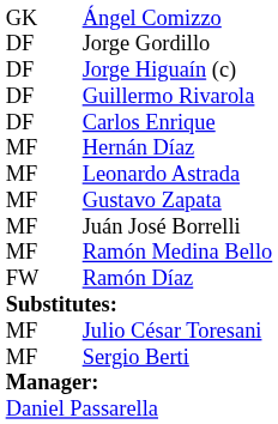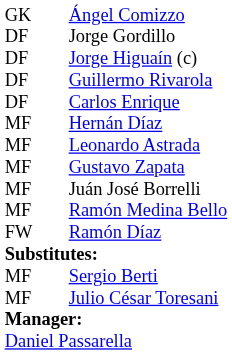 <table cellspacing="0" cellpadding="0" style="font-size:90%; margin:0.2em auto;">
 <tr>
 <th width="25"></th>
 <th width="25"></th>
 </tr>
 <tr>
 <td>GK</td>
 <td></td>
 <td> <a href='#'>Ángel Comizzo</a></td>
 </tr>
 <tr>
 <td>DF</td>
 <td></td>
 <td> Jorge Gordillo</td>
 </tr>
 <tr>
 <td>DF</td>
 <td></td>
 <td> <a href='#'>Jorge Higuaín</a> (c)</td>
 </tr>
 <tr>
 <td>DF</td>
 <td></td>
 <td> <a href='#'>Guillermo Rivarola</a></td>
 </tr>
 <tr>
 <td>DF</td>
 <td></td>
 <td> <a href='#'>Carlos Enrique</a></td>
 </tr>
 <tr>
 <td>MF</td>
 <td></td>
 <td> <a href='#'>Hernán Díaz</a></td>
 <td></td>
 <td></td>
 </tr>
 <tr>
 <td>MF</td>
 <td></td>
 <td> <a href='#'>Leonardo Astrada</a></td>
 </tr>
 <tr>
 <td>MF</td>
 <td></td>
 <td> <a href='#'>Gustavo Zapata</a></td>
 <td></td>
 <td></td>
 </tr>
 <tr>
 <td>MF</td>
 <td></td>
 <td> Juán José Borrelli</td>
 </tr>
 <tr>
 <td>MF</td>
 <td></td>
 <td> <a href='#'>Ramón Medina Bello</a></td>
 </tr>
 <tr>
 <td>FW</td>
 <td></td>
 <td> <a href='#'>Ramón Díaz</a></td>
 </tr>
 <tr>
 <td colspan=3><strong>Substitutes:</strong></td>
 </tr>
 <tr>
 <td>MF</td>
 <td></td>
-<td> <a href='#'>Julio César Toresani</a></td>
+<td> <a href='#'>Sergio Berti</a></td>
 <td></td>
 <td></td>
 </tr>
 <tr>
 <td>MF</td>
 <td></td>
-<td> <a href='#'>Sergio Berti</a></td>
+<td> <a href='#'>Julio César Toresani</a></td>
 <td></td>
 <td></td>
 </tr>
 <tr>
 <td colspan=3><strong>Manager:</strong></td>
 </tr>
 <tr>
 <td colspan=4> <a href='#'>Daniel Passarella</a></td>
 </tr>
 </table>
